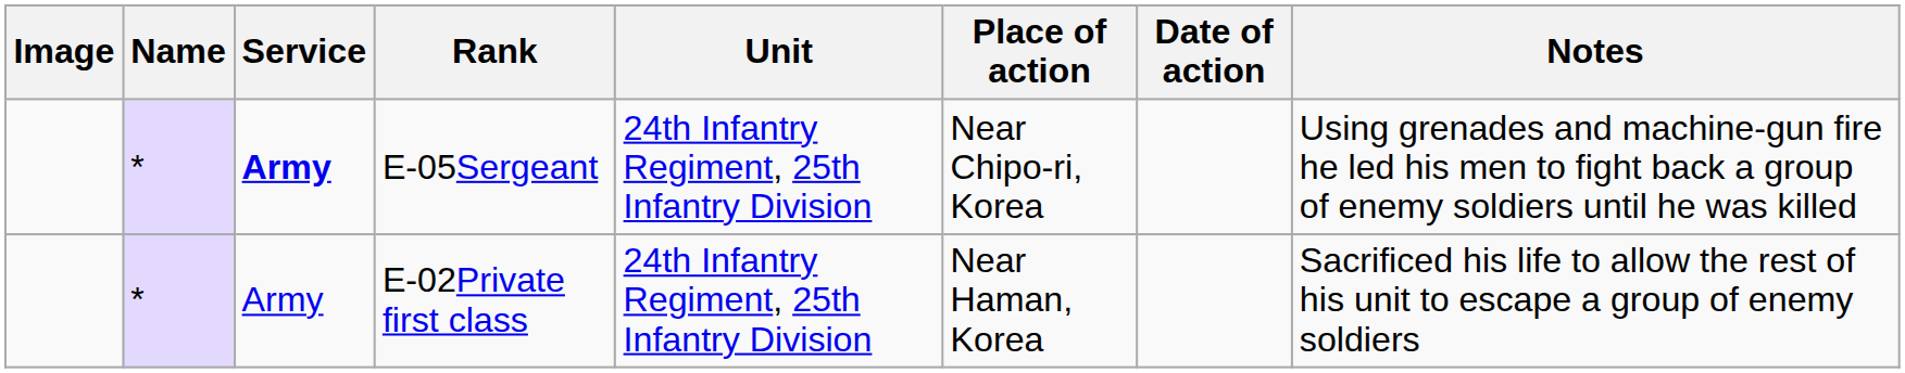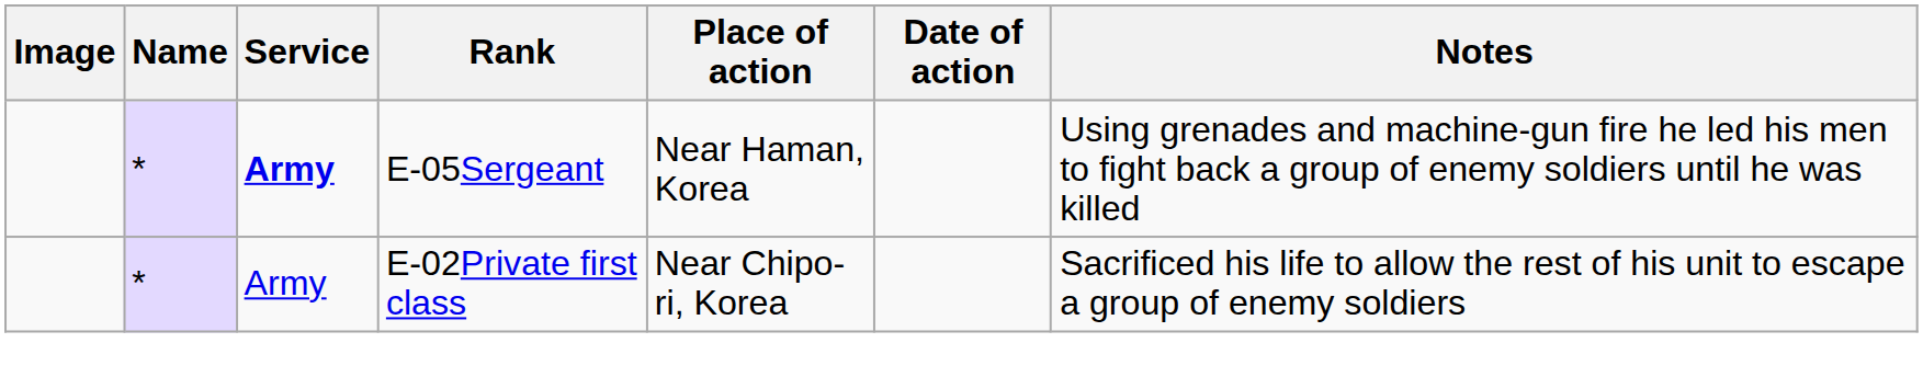 <table class="wikitable sortable">
 <tr>
 <th class="unsortable">Image</th>
 <th>Name</th>
 <th>Service</th>
 <th>Rank</th>
-<th>Unit</th>
 <th>Place of action</th>
 <th>Date of action</th>
 <th class="unsortable">Notes</th>
 </tr>
 <tr>
 <td></td>
 <td style="background:#e3d9ff;">*</td>
 <td><strong><a href='#'>Army</a></strong></td>
 <td><span>E-05</span><a href='#'>Sergeant</a></td>
-<td><a href='#'>24th Infantry Regiment</a>, <a href='#'>25th Infantry Division</a></td>
-<td>Near Chipo-ri, Korea</td>
+<td>Near Haman, Korea</td>
 <td></td>
 <td>Using grenades and machine-gun fire he led his men to fight back a group of enemy soldiers until he was killed</td>
 </tr>
 <tr>
 <td></td>
 <td style="background:#e3d9ff;">*</td>
 <td><a href='#'>Army</a></td>
 <td><span>E-02</span><a href='#'>Private first class</a></td>
-<td><a href='#'>24th Infantry Regiment</a>, <a href='#'>25th Infantry Division</a></td>
-<td>Near Haman, Korea</td>
+<td>Near Chipo-ri, Korea</td>
 <td></td>
 <td>Sacrificed his life to allow the rest of his unit to escape a group of enemy soldiers</td>
 </tr>
 </table>
